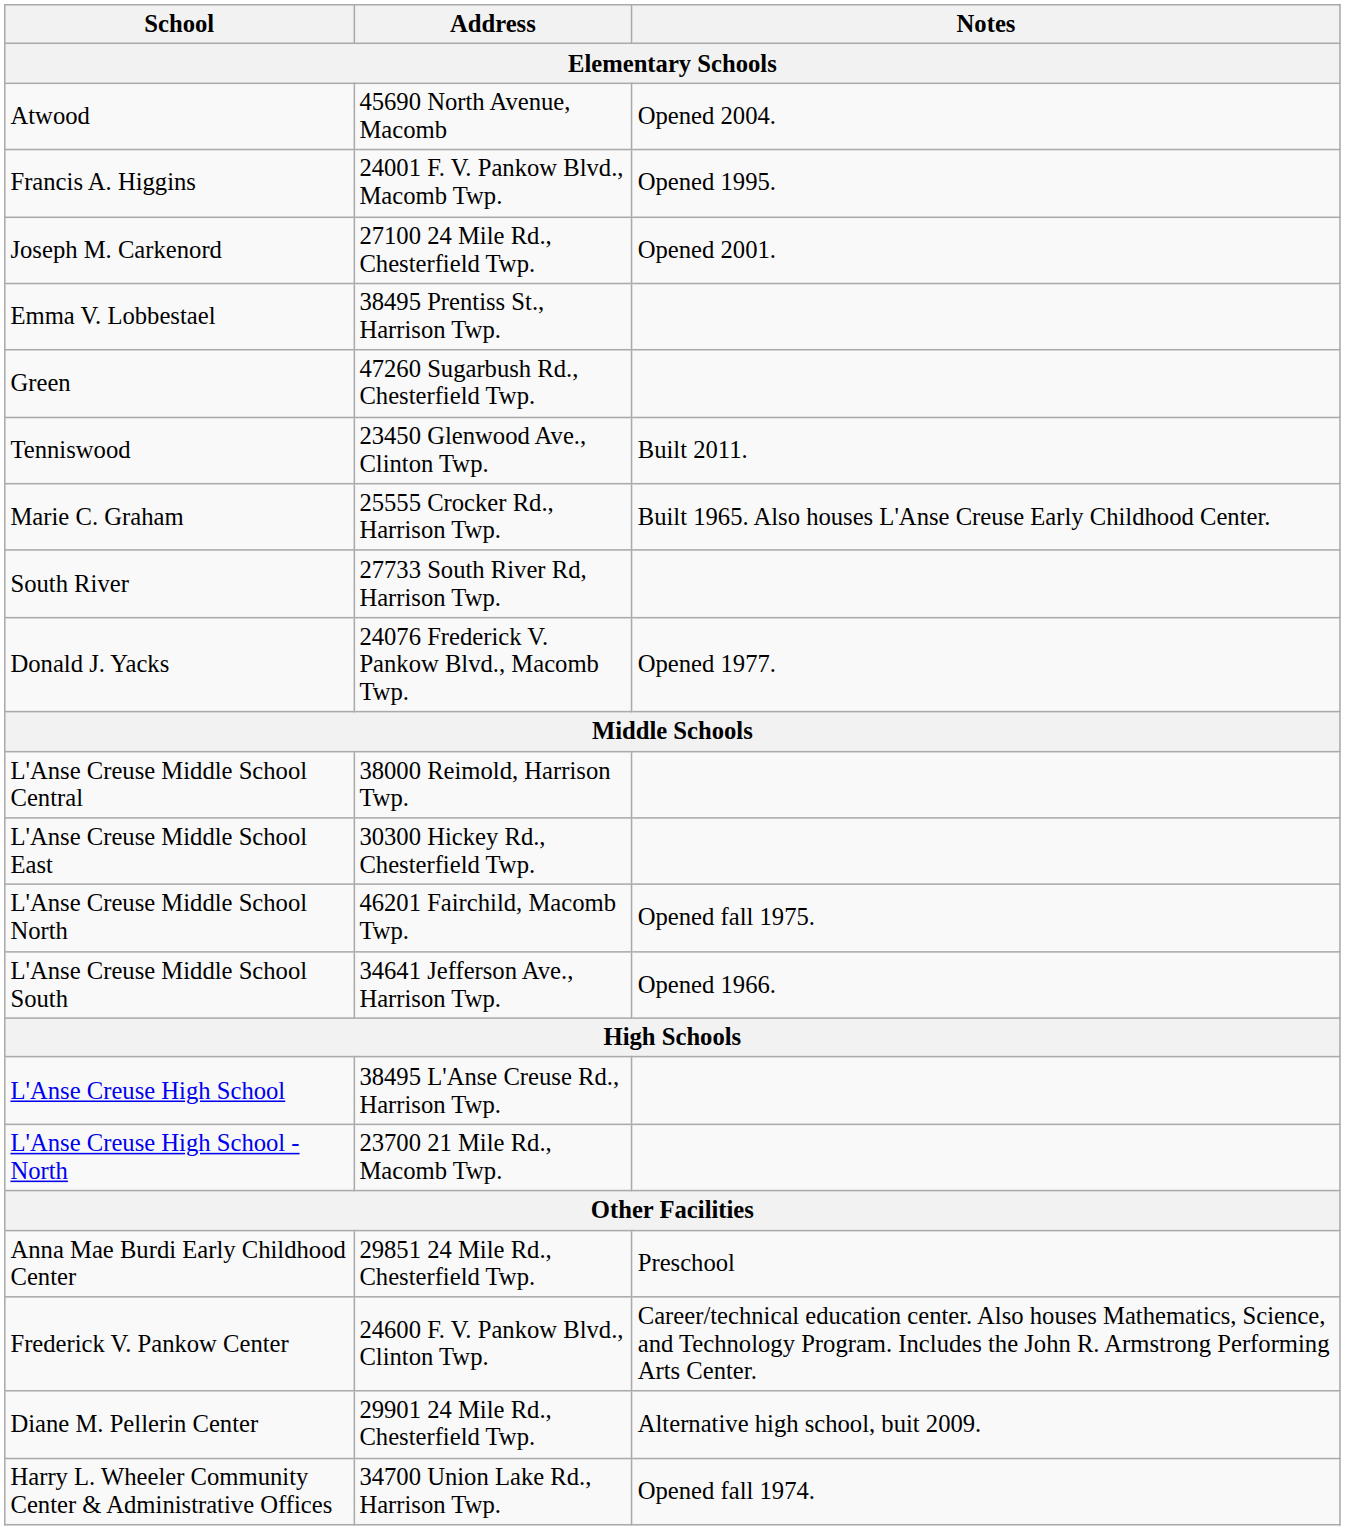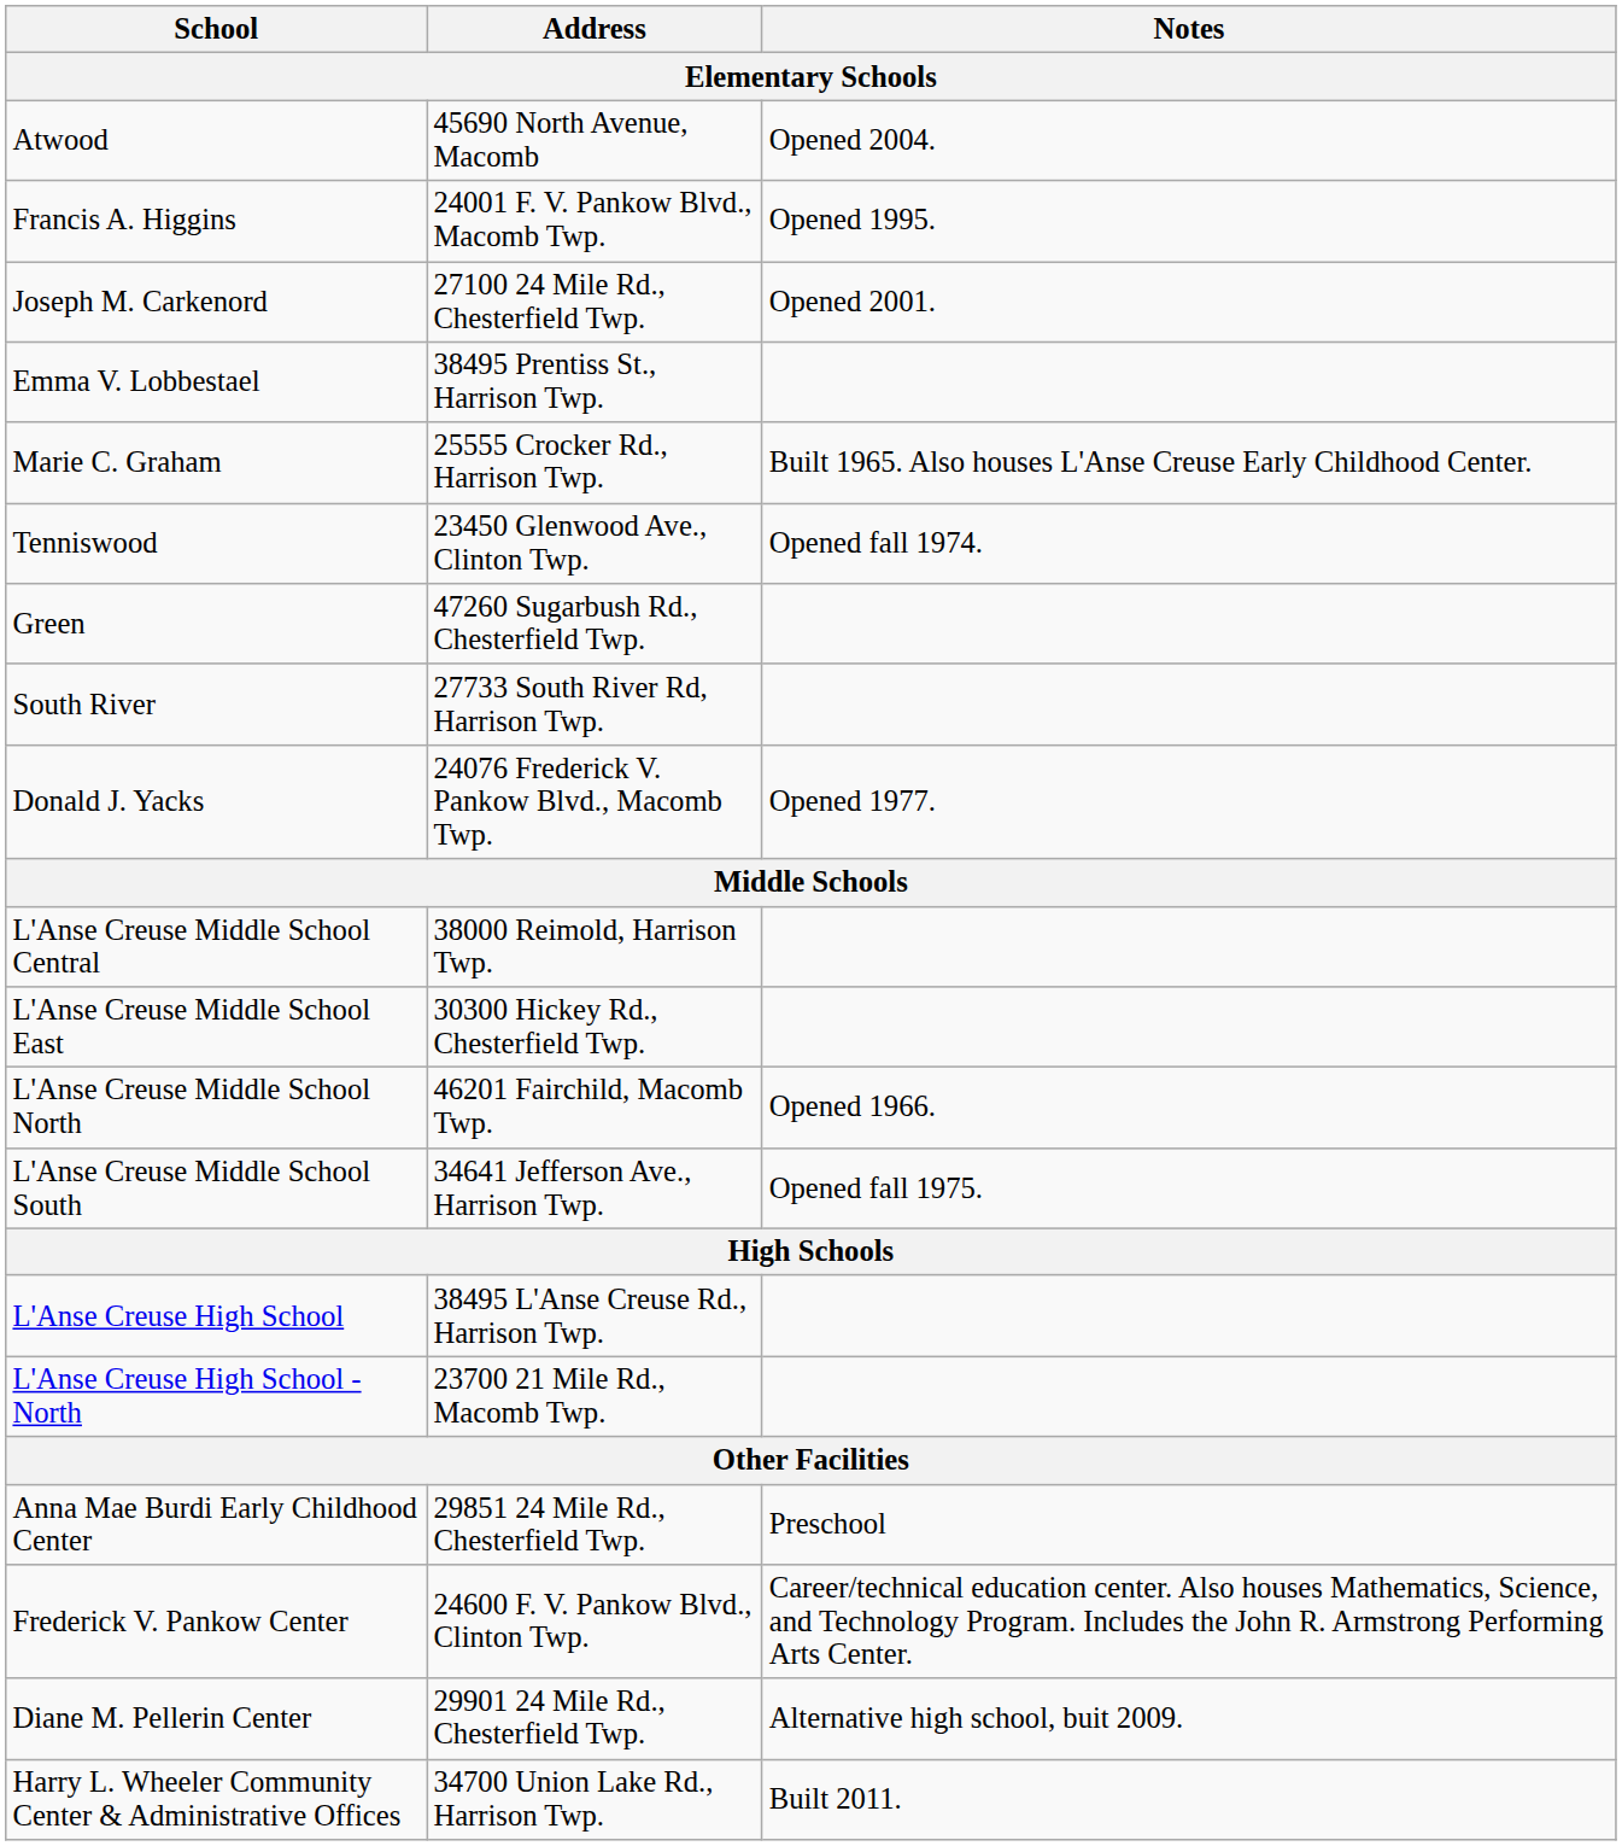 <table class="wikitable">
 <tr>
 <th>School</th>
 <th>Address</th>
 <th>Notes</th>
 </tr>
 <tr>
 <th colspan="3">Elementary Schools</th>
 </tr>
 <tr>
 <td>Atwood</td>
 <td>45690 North Avenue, Macomb</td>
 <td>Opened 2004.</td>
 </tr>
 <tr>
 <td>Francis A. Higgins</td>
 <td>24001 F. V. Pankow Blvd., Macomb Twp.</td>
 <td>Opened 1995.</td>
 </tr>
 <tr>
 <td>Joseph M. Carkenord</td>
 <td>27100 24 Mile Rd., Chesterfield Twp.</td>
 <td>Opened 2001.</td>
 </tr>
 <tr>
 <td>Emma V. Lobbestael</td>
 <td>38495 Prentiss St., Harrison Twp.</td>
 <td></td>
 </tr>
 <tr>
-<td>Green</td>
-<td>47260 Sugarbush Rd., Chesterfield Twp.</td>
-<td></td>
+<td>Marie C. Graham</td>
+<td>25555 Crocker Rd., Harrison Twp.</td>
+<td>Built 1965. Also houses L'Anse Creuse Early Childhood Center.</td>
 </tr>
 <tr>
 <td>Tenniswood</td>
 <td>23450 Glenwood Ave., Clinton Twp.</td>
-<td>Built 2011.</td>
+<td>Opened fall 1974.</td>
 </tr>
 <tr>
-<td>Marie C. Graham</td>
-<td>25555 Crocker Rd., Harrison Twp.</td>
-<td>Built 1965. Also houses L'Anse Creuse Early Childhood Center.</td>
+<td>Green</td>
+<td>47260 Sugarbush Rd., Chesterfield Twp.</td>
+<td></td>
 </tr>
 <tr>
 <td>South River</td>
 <td>27733 South River Rd, Harrison Twp.</td>
 <td></td>
 </tr>
 <tr>
 <td>Donald J. Yacks</td>
 <td>24076 Frederick V. Pankow Blvd., Macomb Twp.</td>
 <td>Opened 1977.</td>
 </tr>
 <tr>
 <th colspan="3">Middle Schools</th>
 </tr>
 <tr>
 <td>L'Anse Creuse Middle School Central</td>
 <td>38000 Reimold, Harrison Twp.</td>
 <td></td>
 </tr>
 <tr>
 <td>L'Anse Creuse Middle School East</td>
 <td>30300 Hickey Rd., Chesterfield Twp.</td>
 <td></td>
 </tr>
 <tr>
 <td>L'Anse Creuse Middle School North</td>
 <td>46201 Fairchild, Macomb Twp.</td>
-<td>Opened fall 1975.</td>
+<td>Opened 1966.</td>
 </tr>
 <tr>
 <td>L'Anse Creuse Middle School South</td>
 <td>34641 Jefferson Ave., Harrison Twp.</td>
-<td>Opened 1966.</td>
+<td>Opened fall 1975.</td>
 </tr>
 <tr>
 <th colspan="3">High Schools</th>
 </tr>
 <tr>
 <td><a href='#'>L'Anse Creuse High School</a></td>
 <td>38495 L'Anse Creuse Rd., Harrison Twp.</td>
 <td></td>
 </tr>
 <tr>
 <td><a href='#'>L'Anse Creuse High School - North</a></td>
 <td>23700 21 Mile Rd., Macomb Twp.</td>
 <td></td>
 </tr>
 <tr>
 <th colspan="3">Other Facilities</th>
 </tr>
 <tr>
 <td>Anna Mae Burdi Early Childhood Center</td>
 <td>29851 24 Mile Rd., Chesterfield Twp.</td>
 <td>Preschool</td>
 </tr>
 <tr>
 <td>Frederick V. Pankow Center</td>
 <td>24600 F. V. Pankow Blvd., Clinton Twp.</td>
 <td>Career/technical education center. Also houses Mathematics, Science, and Technology Program. Includes the John R. Armstrong Performing Arts Center.</td>
 </tr>
 <tr>
 <td>Diane M. Pellerin Center</td>
 <td>29901 24 Mile Rd., Chesterfield Twp.</td>
 <td>Alternative high school, buit 2009.</td>
 </tr>
 <tr>
 <td>Harry L. Wheeler Community Center & Administrative Offices</td>
 <td>34700 Union Lake Rd., Harrison Twp.</td>
-<td>Opened fall 1974.</td>
+<td>Built 2011.</td>
 </tr>
 </table>
